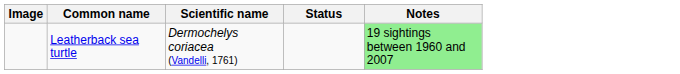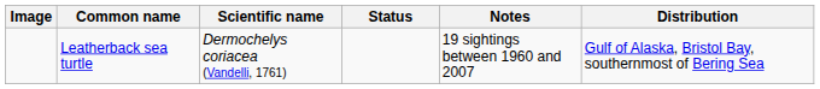 <table class="wikitable">
 <tr>
 <th scope="col" style="width: 50px;">Image</th>
 <th scope="col" style="width: 150px;">Common name</th>
 <th scope="col" style="width: 150px;">Scientific name</th>
 <th scope="col" style="width: 100px;">Status</th>
 <th scope="col" style="width: 150px;">Notes</th>
+<th scope="col" style="width: 250px;">Distribution</th>
 </tr>
 <tr>
 <td></td>
 <td><a href='#'>Leatherback sea turtle</a></td>
 <td><em>Dermochelys coriacea</em><br><small>(<a href='#'>Vandelli</a>, 1761)</small></td>
 <td></td>
-<td style="background: lightgreen;">19 sightings between 1960 and 2007</td>
+<td>19 sightings between 1960 and 2007</td>
+<td><a href='#'>Gulf of Alaska</a>, <a href='#'>Bristol Bay</a>, southernmost of <a href='#'>Bering Sea</a></td>
 </tr>
 </table>
